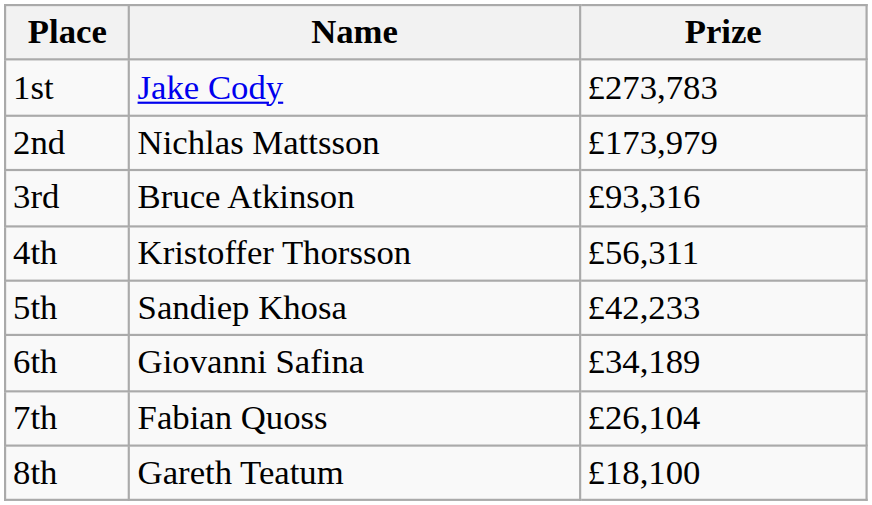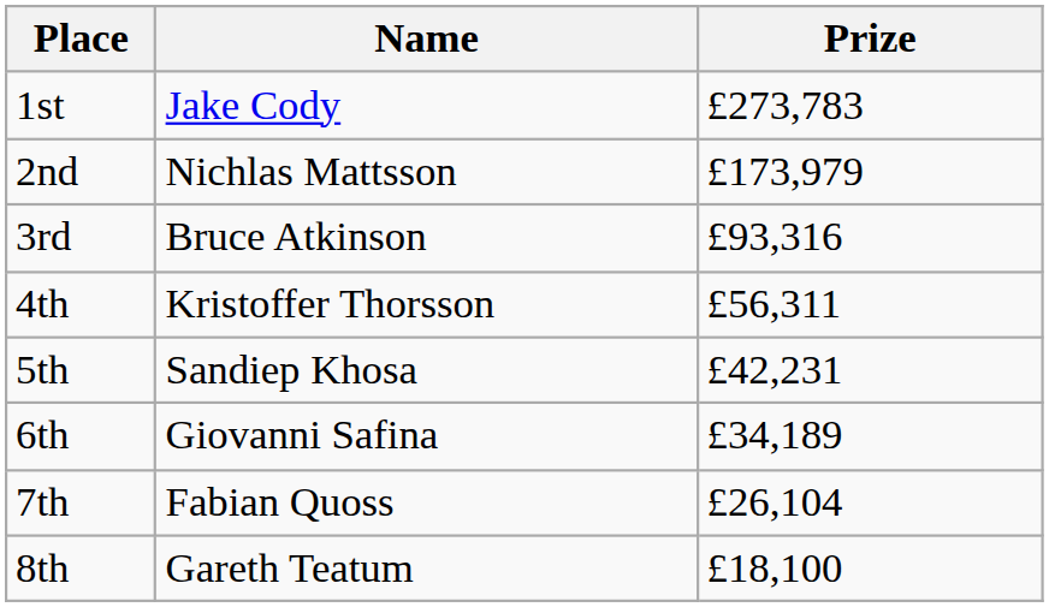 <table class="wikitable">
 <tr>
 <th style="width:50px;">Place</th>
 <th style="width:200px;">Name</th>
 <th style="width:125px;">Prize</th>
 </tr>
 <tr>
 <td>1st</td>
 <td> <a href='#'>Jake Cody</a></td>
 <td>£273,783</td>
 </tr>
 <tr>
 <td>2nd</td>
 <td> Nichlas Mattsson</td>
 <td>£173,979</td>
 </tr>
 <tr>
 <td>3rd</td>
 <td> Bruce Atkinson</td>
 <td>£93,316</td>
 </tr>
 <tr>
 <td>4th</td>
 <td> Kristoffer Thorsson</td>
 <td>£56,311</td>
 </tr>
 <tr>
 <td>5th</td>
 <td> Sandiep Khosa</td>
-<td>£42,233</td>
+<td>£42,231</td>
 </tr>
 <tr>
 <td>6th</td>
 <td> Giovanni Safina</td>
 <td>£34,189</td>
 </tr>
 <tr>
 <td>7th</td>
 <td> Fabian Quoss</td>
 <td>£26,104</td>
 </tr>
 <tr>
 <td>8th</td>
 <td> Gareth Teatum</td>
 <td>£18,100</td>
 </tr>
 </table>
